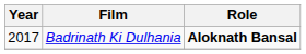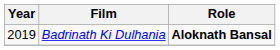 <table class="wikitable sortable">
 <tr>
 <th>Year</th>
 <th>Film</th>
 <th>Role</th>
 </tr>
 <tr>
-<td>2017</td>
+<td>2019</td>
 <td><em><a href='#'>Badrinath Ki Dulhania</a></em></td>
 <td><strong>Aloknath Bansal</strong></td>
 </tr>
 <tr>
 </tr>
 </table>
